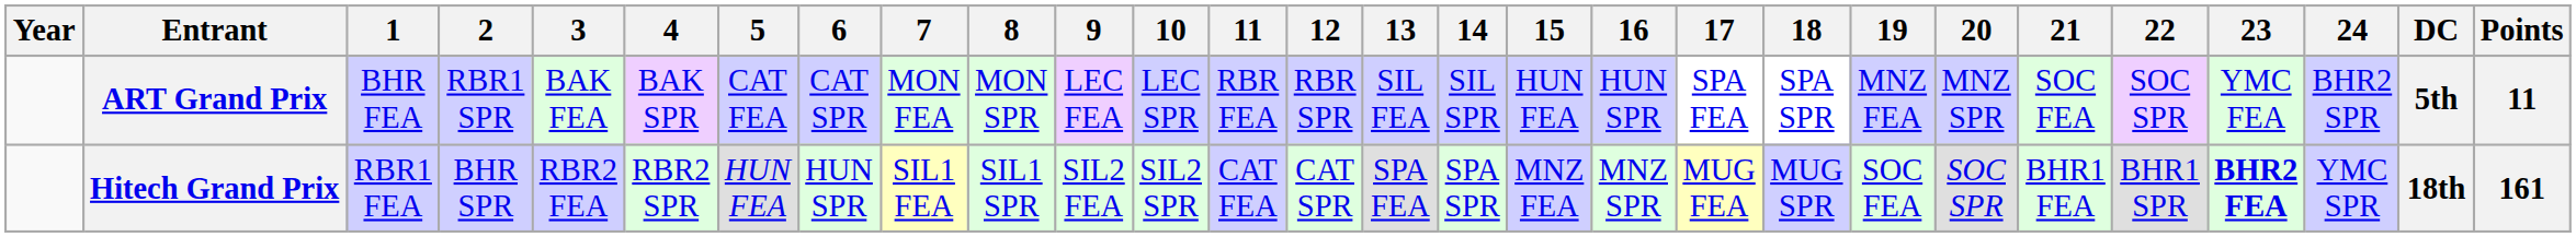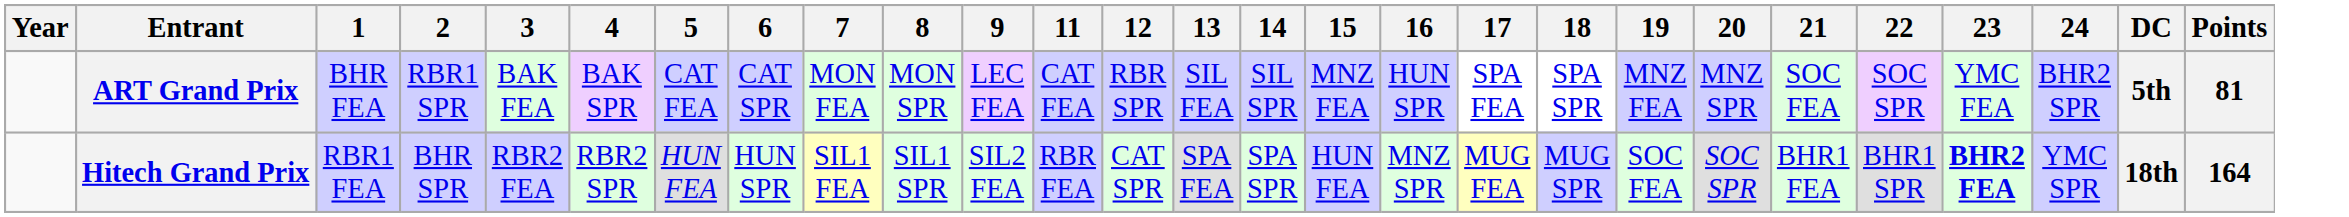 <table class="wikitable" style="text-align:center; font-size:85%">
 <tr>
 <th>Year</th>
 <th>Entrant</th>
 <th>1</th>
 <th>2</th>
 <th>3</th>
 <th>4</th>
 <th>5</th>
 <th>6</th>
 <th>7</th>
 <th>8</th>
 <th>9</th>
-<th>10</th>
 <th>11</th>
 <th>12</th>
 <th>13</th>
 <th>14</th>
 <th>15</th>
 <th>16</th>
 <th>17</th>
 <th>18</th>
 <th>19</th>
 <th>20</th>
 <th>21</th>
 <th>22</th>
 <th>23</th>
 <th>24</th>
 <th>DC</th>
 <th>Points</th>
 </tr>
 <tr>
 <td></td>
 <th nowrap><a href='#'>ART Grand Prix</a></th>
 <td style="background:#CFCFFF;"><a href='#'>BHR<br>FEA</a><br></td>
 <td style="background:#CFCFFF;"><a href='#'>RBR1<br>SPR</a><br></td>
 <td style="background:#DFFFDF;"><a href='#'>BAK<br>FEA</a><br></td>
 <td style="background:#EFCFFF;"><a href='#'>BAK<br>SPR</a><br></td>
 <td style="background:#CFCFFF;"><a href='#'>CAT<br>FEA</a><br></td>
 <td style="background:#CFCFFF;"><a href='#'>CAT<br>SPR</a><br></td>
 <td style="background:#DFFFDF;"><a href='#'>MON<br>FEA</a><br></td>
 <td style="background:#DFFFDF;"><a href='#'>MON<br>SPR</a><br></td>
 <td style="background:#EFCFFF;"><a href='#'>LEC<br>FEA</a><br></td>
-<td style="background:#CFCFFF;"><a href='#'>LEC<br>SPR</a><br></td>
-<td style="background:#CFCFFF;"><a href='#'>RBR<br>FEA</a><br></td>
+<td style="background:#CFCFFF;"><a href='#'>CAT<br>FEA</a><br></td>
 <td style="background:#CFCFFF;"><a href='#'>RBR<br>SPR</a><br></td>
 <td style="background:#CFCFFF;"><a href='#'>SIL<br>FEA</a><br></td>
 <td style="background:#CFCFFF;"><a href='#'>SIL<br>SPR</a><br></td>
-<td style="background:#CFCFFF;"><a href='#'>HUN<br>FEA</a><br></td>
+<td style="background:#CFCFFF;"><a href='#'>MNZ<br>FEA</a><br></td>
 <td style="background:#CFCFFF;"><a href='#'>HUN<br>SPR</a><br></td>
 <td style="background:#FFFFFF;"><a href='#'>SPA<br>FEA</a><br></td>
 <td style="background:#FFFFFF;"><a href='#'>SPA<br>SPR</a><br></td>
 <td style="background:#CFCFFF;"><a href='#'>MNZ<br>FEA</a><br></td>
 <td style="background:#CFCFFF;"><a href='#'>MNZ<br>SPR</a><br></td>
 <td style="background:#DFFFDF;"><a href='#'>SOC<br>FEA</a><br></td>
 <td style="background:#EFCFFF;"><a href='#'>SOC<br>SPR</a><br></td>
 <td style="background:#DFFFDF;"><a href='#'>YMC<br>FEA</a><br></td>
 <td style="background:#CFCFFF;"><a href='#'>BHR2<br>SPR</a><br></td>
 <th>5th</th>
-<th>11</th>
+<th>81</th>
 </tr>
 <tr>
 <td></td>
 <th nowrap><a href='#'>Hitech Grand Prix</a></th>
 <td style="background:#CFCFFF;"><a href='#'>RBR1<br>FEA</a><br></td>
 <td style="background:#CFCFFF;"><a href='#'>BHR<br>SPR</a><br></td>
 <td style="background:#CFCFFF;"><a href='#'>RBR2<br>FEA</a><br></td>
 <td style="background:#DFFFDF;"><a href='#'>RBR2<br>SPR</a><br></td>
 <td style="background:#DFDFDF;"><em><a href='#'>HUN<br>FEA</a></em><br></td>
 <td style="background:#DFFFDF;"><a href='#'>HUN<br>SPR</a><br></td>
 <td style="background:#FFFFBF;"><a href='#'>SIL1<br>FEA</a><br></td>
 <td style="background:#DFFFDF;"><a href='#'>SIL1<br>SPR</a><br></td>
 <td style="background:#DFFFDF;"><a href='#'>SIL2<br>FEA</a><br></td>
-<td style="background:#DFFFDF;"><a href='#'>SIL2<br>SPR</a><br></td>
-<td style="background:#CFCFFF;"><a href='#'>CAT<br>FEA</a><br></td>
+<td style="background:#CFCFFF;"><a href='#'>RBR<br>FEA</a><br></td>
 <td style="background:#DFFFDF;"><a href='#'>CAT<br>SPR</a><br></td>
 <td style="background:#DFDFDF;"><a href='#'>SPA<br>FEA</a><br></td>
 <td style="background:#DFFFDF;"><a href='#'>SPA<br>SPR</a><br></td>
-<td style="background:#CFCFFF;"><a href='#'>MNZ<br>FEA</a><br></td>
+<td style="background:#CFCFFF;"><a href='#'>HUN<br>FEA</a><br></td>
 <td style="background:#DFFFDF;"><a href='#'>MNZ<br>SPR</a><br></td>
 <td style="background:#FFFFBF;"><a href='#'>MUG<br>FEA</a><br></td>
 <td style="background:#CFCFFF;"><a href='#'>MUG<br>SPR</a><br></td>
 <td style="background:#DFFFDF;"><a href='#'>SOC<br>FEA</a><br></td>
 <td style="background:#DFDFDF;"><em><a href='#'>SOC<br>SPR</a></em><br></td>
 <td style="background:#DFFFDF;"><a href='#'>BHR1<br>FEA</a><br></td>
 <td style="background:#DFDFDF;"><a href='#'>BHR1<br>SPR</a><br></td>
 <td style="background:#DFFFDF;"><strong><a href='#'>BHR2<br>FEA</a><br></strong></td>
 <td style="background:#CFCFFF;"><a href='#'>YMC<br>SPR</a><br></td>
 <th>18th</th>
-<th>161</th>
+<th>164</th>
 </tr>
 </table>
